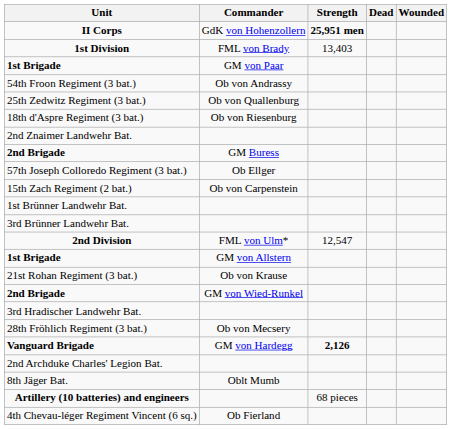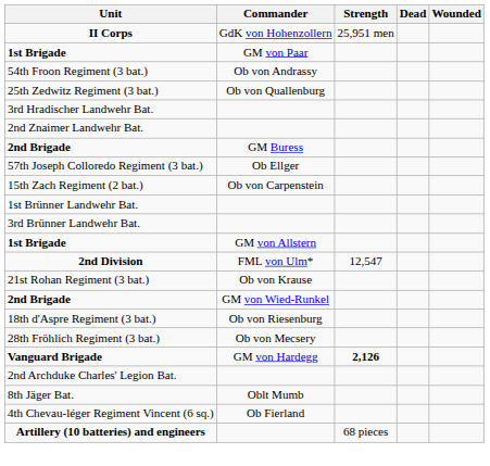 <table class="wikitable">
 <tr>
 <th>Unit</th>
 <th>Commander</th>
 <th>Strength</th>
 <th>Dead</th>
 <th>Wounded</th>
 </tr>
 <tr>
 <th style="background:#f9f9f9;">II Corps</th>
 <td style="text-align:center;">GdK <a href='#'>von Hohenzollern</a></td>
-<td style="text-align:center;"><strong>25,951 men</strong></td>
-<td style="text-align:center;"></td>
-<td style="text-align:center;"></td>
-</tr>
-<tr>
-<th style="background:#f9f9f9;">1st Division</th>
-<td style="text-align:center;">FML <a href='#'>von Brady</a></td>
-<td style="text-align:center;">13,403</td>
+<td style="text-align:center;">25,951 men</td>
 <td style="text-align:center;"></td>
 <td style="text-align:center;"></td>
 </tr>
 <tr>
 <td><strong>1st Brigade</strong></td>
 <td style="text-align:center;">GM <a href='#'>von Paar</a></td>
 <td style="text-align:center;"></td>
 <td style="text-align:center;"></td>
 <td style="text-align:center;"></td>
 </tr>
 <tr>
 <td>54th Froon Regiment (3 bat.)</td>
 <td style="text-align:center;">Ob von Andrassy</td>
 <td style="text-align:center;"></td>
 <td style="text-align:center;"></td>
 <td style="text-align:center;"></td>
 </tr>
 <tr>
 <td>25th Zedwitz Regiment (3 bat.)</td>
 <td style="text-align:center;">Ob von Quallenburg</td>
 <td style="text-align:center;"></td>
 <td style="text-align:center;"></td>
 <td style="text-align:center;"></td>
 </tr>
 <tr>
-<td>18th d'Aspre Regiment (3 bat.)</td>
-<td style="text-align:center;">Ob von Riesenburg</td>
+<td>3rd Hradischer Landwehr Bat.</td>
+<td style="text-align:center;"></td>
 <td style="text-align:center;"></td>
 <td style="text-align:center;"></td>
 <td style="text-align:center;"></td>
 </tr>
 <tr>
 <td>2nd Znaimer Landwehr Bat.</td>
 <td style="text-align:center;"></td>
 <td style="text-align:center;"></td>
 <td style="text-align:center;"></td>
 <td style="text-align:center;"></td>
 </tr>
 <tr>
 <td><strong>2nd Brigade</strong></td>
 <td style="text-align:center;">GM <a href='#'>Buress</a></td>
 <td style="text-align:center;"></td>
 <td style="text-align:center;"></td>
 <td style="text-align:center;"></td>
 </tr>
 <tr>
 <td>57th Joseph Colloredo Regiment (3 bat.)</td>
 <td style="text-align:center;">Ob Ellger</td>
 <td style="text-align:center;"></td>
 <td style="text-align:center;"></td>
 <td style="text-align:center;"></td>
 </tr>
 <tr>
 <td>15th Zach Regiment (2 bat.)</td>
 <td style="text-align:center;">Ob von Carpenstein</td>
 <td style="text-align:center;"></td>
 <td style="text-align:center;"></td>
 <td style="text-align:center;"></td>
 </tr>
 <tr>
 <td>1st Brünner Landwehr Bat.</td>
 <td style="text-align:center;"></td>
 <td style="text-align:center;"></td>
 <td style="text-align:center;"></td>
 <td style="text-align:center;"></td>
 </tr>
 <tr>
 <td>3rd Brünner Landwehr Bat.</td>
 <td style="text-align:center;"></td>
 <td style="text-align:center;"></td>
 <td style="text-align:center;"></td>
 <td style="text-align:center;"></td>
 </tr>
 <tr>
-<th style="background:#f9f9f9;">2nd Division</th>
-<td style="text-align:center;">FML <a href='#'>von Ulm</a>*</td>
-<td style="text-align:center;">12,547</td>
+<td><strong>1st Brigade</strong></td>
+<td style="text-align:center;">GM <a href='#'>von Allstern</a></td>
+<td style="text-align:center;"></td>
 <td style="text-align:center;"></td>
 <td style="text-align:center;"></td>
 </tr>
 <tr>
-<td><strong>1st Brigade</strong></td>
-<td style="text-align:center;">GM <a href='#'>von Allstern</a></td>
-<td style="text-align:center;"></td>
+<th style="background:#f9f9f9;">2nd Division</th>
+<td style="text-align:center;">FML <a href='#'>von Ulm</a>*</td>
+<td style="text-align:center;">12,547</td>
 <td style="text-align:center;"></td>
 <td style="text-align:center;"></td>
 </tr>
 <tr>
 <td>21st Rohan Regiment (3 bat.)</td>
 <td style="text-align:center;">Ob von Krause</td>
 <td style="text-align:center;"></td>
 <td style="text-align:center;"></td>
 <td style="text-align:center;"></td>
 </tr>
 <tr>
 <td><strong>2nd Brigade</strong></td>
 <td style="text-align:center;">GM <a href='#'>von Wied-Runkel</a></td>
 <td style="text-align:center;"></td>
 <td style="text-align:center;"></td>
 <td style="text-align:center;"></td>
 </tr>
 <tr>
-<td>3rd Hradischer Landwehr Bat.</td>
-<td style="text-align:center;"></td>
+<td>18th d'Aspre Regiment (3 bat.)</td>
+<td style="text-align:center;">Ob von Riesenburg</td>
 <td style="text-align:center;"></td>
 <td style="text-align:center;"></td>
 <td style="text-align:center;"></td>
 </tr>
 <tr>
 <td>28th Fröhlich Regiment (3 bat.)</td>
 <td style="text-align:center;">Ob von Mecsery</td>
 <td style="text-align:center;"></td>
 <td style="text-align:center;"></td>
 <td style="text-align:center;"></td>
 </tr>
 <tr>
 <td><strong>Vanguard Brigade</strong></td>
 <td style="text-align:center;">GM <a href='#'>von Hardegg</a></td>
 <td style="text-align:center;"><strong>2,126</strong></td>
 <td style="text-align:center;"></td>
 <td style="text-align:center;"></td>
 </tr>
 <tr>
 <td>2nd Archduke Charles' Legion Bat.</td>
 <td style="text-align:center;"></td>
 <td style="text-align:center;"></td>
 <td style="text-align:center;"></td>
 <td style="text-align:center;"></td>
 </tr>
 <tr>
 <td>8th Jäger Bat.</td>
 <td style="text-align:center;">Oblt Mumb</td>
 <td style="text-align:center;"></td>
 <td style="text-align:center;"></td>
 <td style="text-align:center;"></td>
 </tr>
 <tr>
+<td>4th Chevau-léger Regiment Vincent (6 sq.)</td>
+<td style="text-align:center;">Ob Fierland</td>
+<td style="text-align:center;"></td>
+<td style="text-align:center;"></td>
+<td style="text-align:center;"></td>
+</tr>
+<tr>
 <th style="background:#f9f9f9;">Artillery (10 batteries) and engineers</th>
 <td style="text-align:center;"></td>
 <td style="text-align:center;">68 pieces</td>
 <td style="text-align:center;"></td>
 <td style="text-align:center;"></td>
 </tr>
-<tr>
-<td>4th Chevau-léger Regiment Vincent (6 sq.)</td>
-<td style="text-align:center;">Ob Fierland</td>
-<td style="text-align:center;"></td>
-<td style="text-align:center;"></td>
-<td style="text-align:center;"></td>
-</tr>
 </table>
